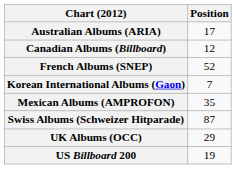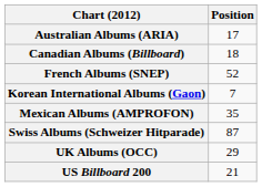 <table class="wikitable sortable plainrowheaders" style="text-align:center;">
 <tr>
 <th>Chart (2012)</th>
 <th>Position</th>
 </tr>
 <tr>
 <th scope="row">Australian Albums (ARIA)</th>
 <td style="text-align:center;">17</td>
 </tr>
 <tr>
 <th scope="row">Canadian Albums (<em>Billboard</em>)</th>
-<td style="text-align:center;">12</td>
+<td style="text-align:center;">18</td>
 </tr>
 <tr>
 <th scope="row">French Albums (SNEP)</th>
 <td style="text-align:center;">52</td>
 </tr>
 <tr>
 <th scope="row">Korean International Albums (<a href='#'>Gaon</a>)</th>
 <td style="text-align:center;">7</td>
 </tr>
 <tr>
 <th scope="row">Mexican Albums (AMPROFON)</th>
 <td style="text-align:center;">35</td>
 </tr>
 <tr>
 <th scope="row">Swiss Albums (Schweizer Hitparade)</th>
 <td style="text-align:center;">87</td>
 </tr>
 <tr>
 <th scope="row">UK Albums (OCC)</th>
 <td style="text-align:center;">29</td>
 </tr>
 <tr>
 <th scope="row">US <em>Billboard</em> 200</th>
-<td style="text-align:center;">19</td>
+<td style="text-align:center;">21</td>
 </tr>
 </table>
